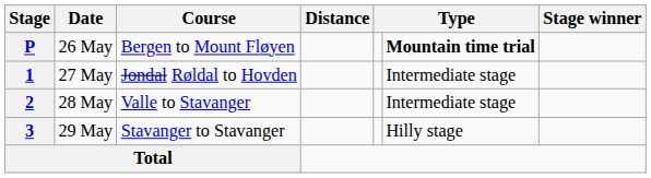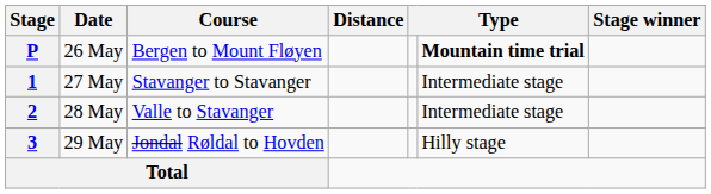 <table class="wikitable">
 <tr>
 <th scope="col">Stage</th>
 <th scope="col">Date</th>
 <th scope="col">Course</th>
 <th scope="col">Distance</th>
 <th scope="col" colspan="2">Type</th>
 <th scope="col">Stage winner</th>
 </tr>
 <tr>
 <th scope="row"><a href='#'>P</a></th>
 <td style="text-align:center;">26 May</td>
 <td><a href='#'>Bergen</a> to <a href='#'>Mount Fløyen</a></td>
 <td style="text-align:center;"></td>
 <td></td>
 <td><strong>Mountain time trial</strong></td>
 <td></td>
 </tr>
 <tr>
 <th scope="row"><a href='#'>1</a></th>
 <td style="text-align:center;">27 May</td>
-<td><s><a href='#'>Jondal</a></s> <a href='#'>Røldal</a> to <a href='#'>Hovden</a></td>
+<td><a href='#'>Stavanger</a> to Stavanger</td>
 <td style="text-align:center;"></td>
 <td></td>
 <td>Intermediate stage</td>
 <td></td>
 </tr>
 <tr>
 <th scope="row"><a href='#'>2</a></th>
 <td style="text-align:center;">28 May</td>
 <td><a href='#'>Valle</a> to <a href='#'>Stavanger</a></td>
 <td style="text-align:center;"></td>
 <td></td>
 <td>Intermediate stage</td>
 <td></td>
 </tr>
 <tr>
 <th scope="row"><a href='#'>3</a></th>
 <td style="text-align:center;">29 May</td>
-<td><a href='#'>Stavanger</a> to Stavanger</td>
+<td><s><a href='#'>Jondal</a></s> <a href='#'>Røldal</a> to <a href='#'>Hovden</a></td>
 <td style="text-align:center;"></td>
 <td></td>
 <td>Hilly stage</td>
 <td></td>
 </tr>
 <tr>
 <th colspan="3">Total</th>
 <td colspan="4" style="text-align:center;"></td>
 </tr>
 </table>
